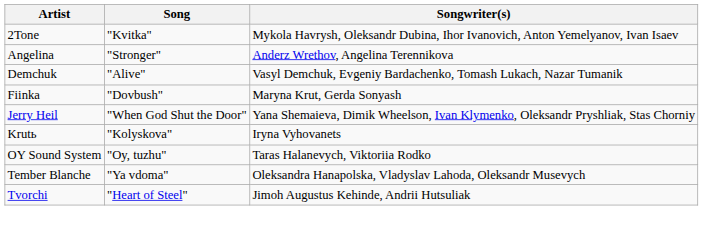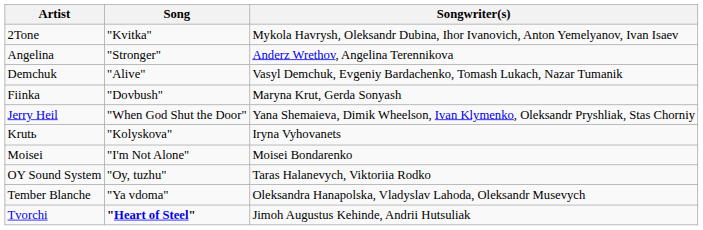 <table class="sortable wikitable" style="margin: 1em auto 1em auto;">
 <tr>
 <th>Artist</th>
 <th>Song</th>
 <th class="unsortable">Songwriter(s)</th>
 </tr>
 <tr>
 <td>2Tone</td>
 <td>"Kvitka" </td>
 <td>Mykola Havrysh, Oleksandr Dubina, Ihor Ivanovich, Anton Yemelyanov, Ivan Isaev</td>
 </tr>
 <tr>
 <td>Angelina</td>
 <td>"Stronger"</td>
 <td><a href='#'>Anderz Wrethov</a>, Angelina Terennikova</td>
 </tr>
 <tr>
 <td>Demchuk</td>
 <td>"Alive"</td>
 <td>Vasyl Demchuk, Evgeniy Bardachenko, Tomash Lukach, Nazar Tumanik</td>
 </tr>
 <tr>
 <td>Fiinka</td>
 <td>"Dovbush" </td>
 <td>Maryna Krut, Gerda Sonyash</td>
 </tr>
 <tr>
 <td><a href='#'>Jerry Heil</a></td>
 <td>"When God Shut the Door"</td>
 <td>Yana Shemaieva, Dimik Wheelson, <a href='#'>Ivan Klymenko</a>, Oleksandr Pryshliak, Stas Chorniy</td>
 </tr>
 <tr>
 <td>Krutь</td>
 <td>"Kolyskova" </td>
 <td>Iryna Vyhovanets</td>
 </tr>
 <tr>
+<td>Moisei</td>
+<td>"I'm Not Alone"</td>
+<td>Moisei Bondarenko</td>
+</tr>
+<tr>
 <td>OY Sound System</td>
 <td>"Oy, tuzhu" </td>
 <td>Taras Halanevych, Viktoriia Rodko</td>
 </tr>
 <tr>
 <td>Tember Blanche</td>
 <td>"Ya vdoma" </td>
 <td>Oleksandra Hanapolska, Vladyslav Lahoda, Oleksandr Musevych</td>
 </tr>
 <tr>
 <td><a href='#'>Tvorchi</a></td>
-<td>"<a href='#'>Heart of Steel</a>"</td>
+<td><strong>"<a href='#'>Heart of Steel</a>"</strong></td>
 <td>Jimoh Augustus Kehinde, Andrii Hutsuliak</td>
 </tr>
 </table>
